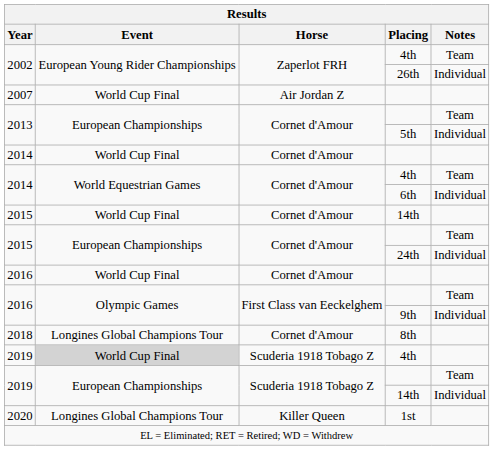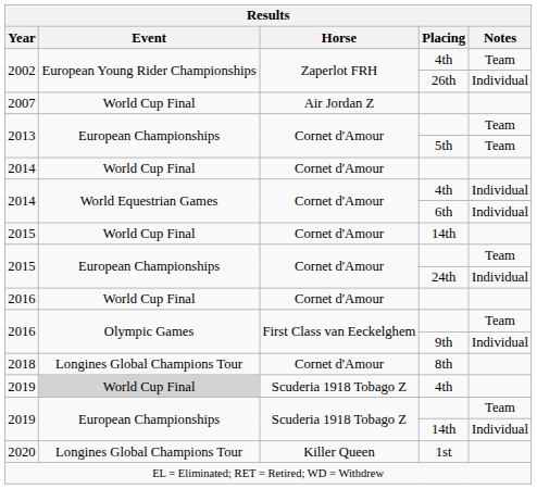 <table class="wikitable" style="text-align:center">
 <tr>
 <th colspan="11" align="center"><strong>Results</strong></th>
 </tr>
 <tr>
 <th>Year</th>
 <th>Event</th>
 <th>Horse</th>
 <th>Placing</th>
 <th>Notes</th>
 </tr>
 <tr>
 <td rowspan="2">2002</td>
 <td rowspan="2">European Young Rider Championships</td>
 <td rowspan="2">Zaperlot FRH</td>
 <td>4th</td>
 <td>Team</td>
 </tr>
 <tr>
 <td>26th</td>
 <td>Individual</td>
 </tr>
 <tr>
 <td>2007</td>
 <td>World Cup Final</td>
 <td>Air Jordan Z</td>
 <td></td>
 <td></td>
 </tr>
 <tr>
 <td rowspan="2">2013</td>
 <td rowspan="2">European Championships</td>
 <td rowspan="2">Cornet d'Amour</td>
 <td></td>
 <td>Team</td>
 </tr>
 <tr>
 <td>5th</td>
-<td>Individual</td>
+<td>Team</td>
 </tr>
 <tr>
 <td>2014</td>
 <td>World Cup Final</td>
 <td>Cornet d'Amour</td>
 <td></td>
 <td></td>
 </tr>
 <tr>
 <td rowspan="2">2014</td>
 <td rowspan="2">World Equestrian Games</td>
 <td rowspan="2">Cornet d'Amour</td>
 <td>4th</td>
-<td>Team</td>
+<td>Individual</td>
 </tr>
 <tr>
 <td>6th</td>
 <td>Individual</td>
 </tr>
 <tr>
 <td>2015</td>
 <td>World Cup Final</td>
 <td>Cornet d'Amour</td>
 <td>14th</td>
 <td></td>
 </tr>
 <tr>
 <td rowspan="2">2015</td>
 <td rowspan="2">European Championships</td>
 <td rowspan="2">Cornet d'Amour</td>
 <td></td>
 <td>Team</td>
 </tr>
 <tr>
 <td>24th</td>
 <td>Individual</td>
 </tr>
 <tr>
 <td>2016</td>
 <td>World Cup Final</td>
 <td>Cornet d'Amour</td>
 <td></td>
 <td></td>
 </tr>
 <tr>
 <td rowspan="2">2016</td>
 <td rowspan="2">Olympic Games</td>
 <td rowspan="2">First Class van Eeckelghem</td>
 <td></td>
 <td>Team</td>
 </tr>
 <tr>
 <td>9th</td>
 <td>Individual</td>
 </tr>
 <tr>
 <td>2018</td>
 <td>Longines Global Champions Tour</td>
 <td>Cornet d'Amour</td>
 <td>8th</td>
 <td></td>
 </tr>
 <tr>
 <td>2019</td>
 <td style="background: lightgrey;">World Cup Final</td>
 <td>Scuderia 1918 Tobago Z</td>
 <td>4th</td>
 <td></td>
 </tr>
 <tr>
 <td rowspan="2">2019</td>
 <td rowspan="2">European Championships</td>
 <td rowspan="2">Scuderia 1918 Tobago Z</td>
 <td></td>
 <td>Team</td>
 </tr>
 <tr>
 <td>14th</td>
 <td>Individual</td>
 </tr>
 <tr>
 <td>2020</td>
 <td>Longines Global Champions Tour</td>
 <td>Killer Queen</td>
 <td>1st</td>
 <td></td>
 </tr>
 <tr>
 <td colspan="11" align="center"><small> EL = Eliminated; RET = Retired; WD = Withdrew </small></td>
 </tr>
 </table>
